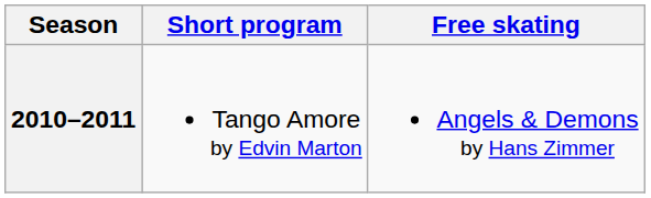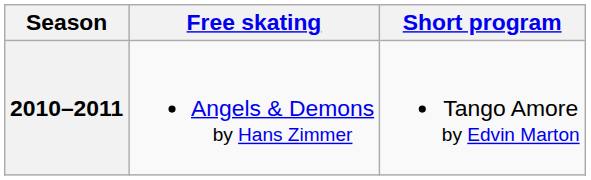 <table class="wikitable" style="text-align:center">
 <tr>
 <th>Season</th>
+<th><a href='#'>Free skating</a></th>
 <th><a href='#'>Short program</a></th>
-<th><a href='#'>Free skating</a></th>
 </tr>
 <tr>
 <th>2010–2011 <br> </th>
+<td><br><ul><li><a href='#'>Angels & Demons</a> <br><small> by <a href='#'>Hans Zimmer</a> </small></li></ul></td>
 <td><br><ul><li>Tango Amore <br><small> by <a href='#'>Edvin Marton</a> </small></li></ul></td>
-<td><br><ul><li><a href='#'>Angels & Demons</a> <br><small> by <a href='#'>Hans Zimmer</a> </small></li></ul></td>
 </tr>
 </table>
